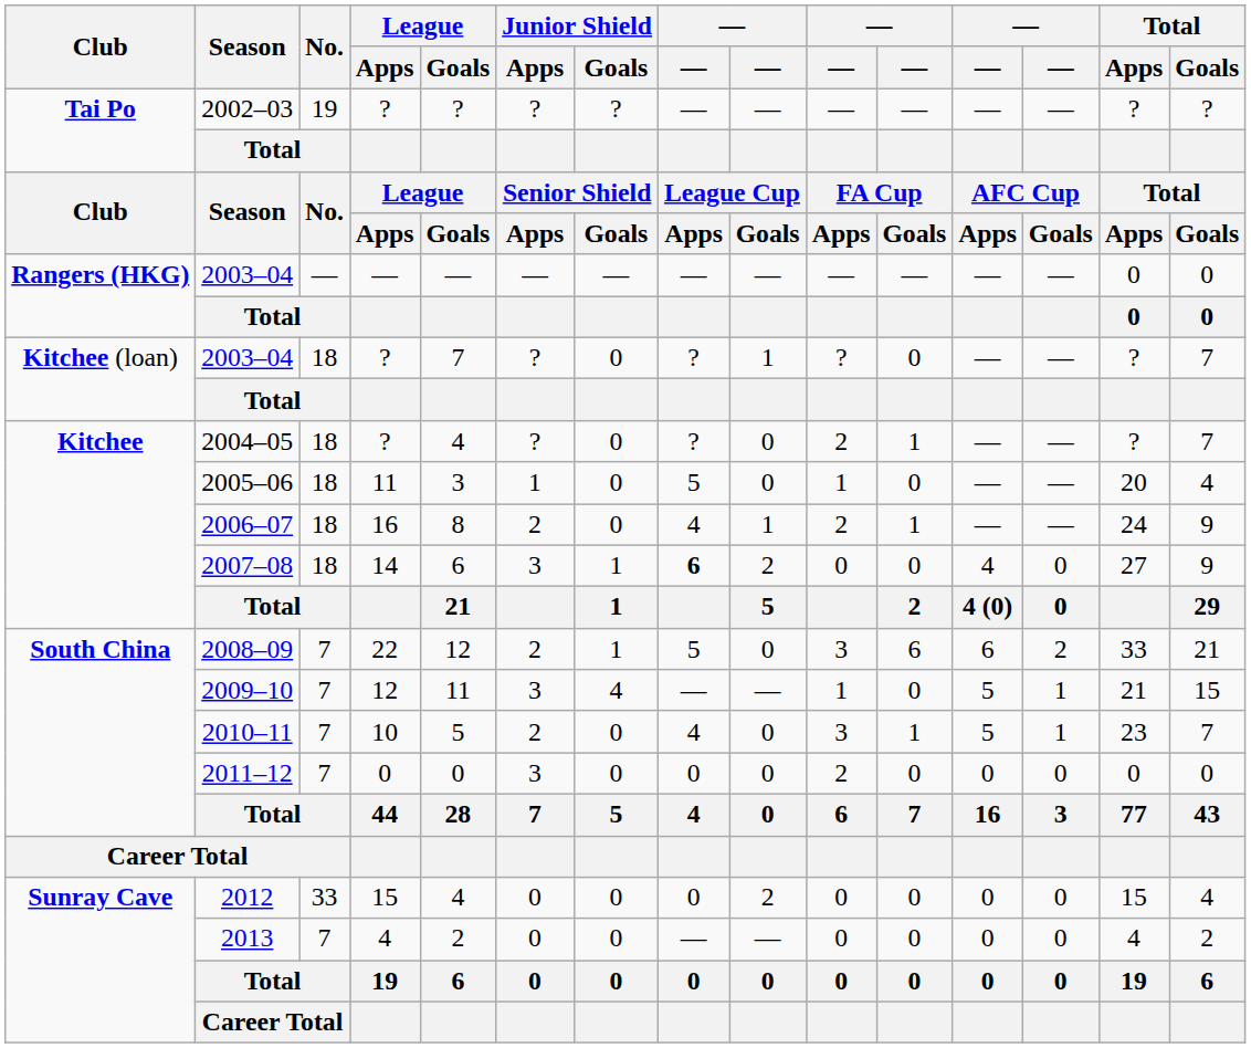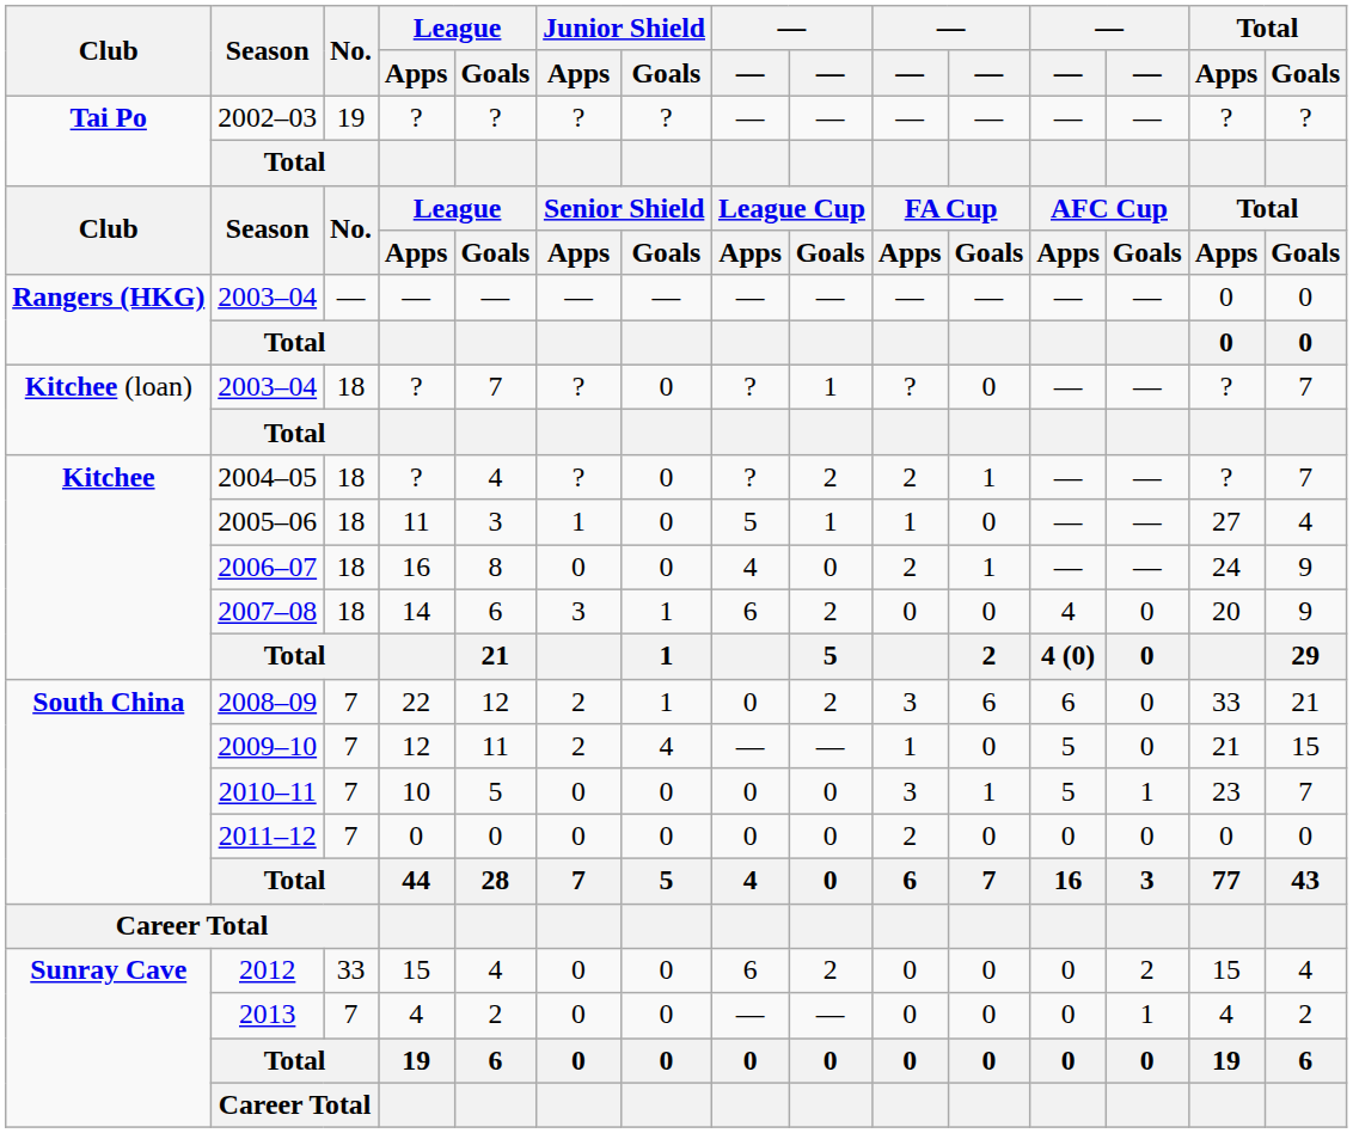 <table class="wikitable" style="text-align: center;">
 <tr>
 <th rowspan=2>Club</th>
 <th rowspan=2>Season</th>
 <th rowspan=2>No.</th>
 <th colspan=2><a href='#'>League</a></th>
 <th colspan=2><a href='#'>Junior Shield</a></th>
 <th colspan=2>—</th>
 <th colspan=2>—</th>
 <th colspan=2>—</th>
 <th colspan=2>Total</th>
 </tr>
 <tr>
 <th>Apps</th>
 <th>Goals</th>
 <th>Apps</th>
 <th>Goals</th>
 <th>—</th>
 <th>—</th>
 <th>—</th>
 <th>—</th>
 <th>—</th>
 <th>—</th>
 <th>Apps</th>
 <th>Goals</th>
 </tr>
 <tr>
 <td rowspan=2 valign="top"><strong><a href='#'>Tai Po</a></strong></td>
 <td>2002–03</td>
 <td>19</td>
 <td>?</td>
 <td>?</td>
 <td>?</td>
 <td>?</td>
 <td>—</td>
 <td>—</td>
 <td>—</td>
 <td>—</td>
 <td>—</td>
 <td>—</td>
 <td>?</td>
 <td>?</td>
 </tr>
 <tr>
 <th colspan=2>Total</th>
 <th></th>
 <th></th>
 <th></th>
 <th></th>
 <th></th>
 <th></th>
 <th></th>
 <th></th>
 <th></th>
 <th></th>
 <th></th>
 <th></th>
 </tr>
 <tr>
 <th rowspan=2>Club</th>
 <th rowspan=2>Season</th>
 <th rowspan=2>No.</th>
 <th colspan=2><a href='#'>League</a></th>
 <th colspan=2><a href='#'>Senior Shield</a></th>
 <th colspan=2><a href='#'>League Cup</a></th>
 <th colspan=2><a href='#'>FA Cup</a></th>
 <th colspan=2><a href='#'>AFC Cup</a></th>
 <th colspan=2>Total</th>
 </tr>
 <tr>
 <th>Apps</th>
 <th>Goals</th>
 <th>Apps</th>
 <th>Goals</th>
 <th>Apps</th>
 <th>Goals</th>
 <th>Apps</th>
 <th>Goals</th>
 <th>Apps</th>
 <th>Goals</th>
 <th>Apps</th>
 <th>Goals</th>
 </tr>
 <tr>
 <td rowspan=2 valign="top"><strong><a href='#'>Rangers (HKG)</a></strong></td>
 <td><a href='#'>2003–04</a></td>
 <td>—</td>
 <td>—</td>
 <td>—</td>
 <td>—</td>
 <td>—</td>
 <td>—</td>
 <td>—</td>
 <td>—</td>
 <td>—</td>
 <td>—</td>
 <td>—</td>
 <td>0</td>
 <td>0</td>
 </tr>
 <tr>
 <th colspan=2>Total</th>
 <th></th>
 <th></th>
 <th></th>
 <th></th>
 <th></th>
 <th></th>
 <th></th>
 <th></th>
 <th></th>
 <th></th>
 <th>0</th>
 <th>0</th>
 </tr>
 <tr>
 <td rowspan=2 valign="top"><strong><a href='#'>Kitchee</a></strong> (loan)</td>
 <td><a href='#'>2003–04</a></td>
 <td>18</td>
 <td>?</td>
 <td>7</td>
 <td>?</td>
 <td>0</td>
 <td>?</td>
 <td>1</td>
 <td>?</td>
 <td>0</td>
 <td>—</td>
 <td>—</td>
 <td>?</td>
 <td>7</td>
 </tr>
 <tr>
 <th colspan=2>Total</th>
 <th></th>
 <th></th>
 <th></th>
 <th></th>
 <th></th>
 <th></th>
 <th></th>
 <th></th>
 <th></th>
 <th></th>
 <th></th>
 <th></th>
 </tr>
 <tr>
 <td rowspan=5 valign="top"><strong><a href='#'>Kitchee</a></strong></td>
 <td>2004–05</td>
 <td>18</td>
 <td>?</td>
 <td>4</td>
 <td>?</td>
 <td>0</td>
 <td>?</td>
-<td>0</td>
+<td>2</td>
 <td>2</td>
 <td>1</td>
 <td>—</td>
 <td>—</td>
 <td>?</td>
 <td>7</td>
 </tr>
 <tr>
 <td>2005–06</td>
 <td>18</td>
 <td>11</td>
 <td>3</td>
 <td>1</td>
 <td>0</td>
 <td>5</td>
-<td>0</td>
+<td>1</td>
 <td>1</td>
 <td>0</td>
 <td>—</td>
 <td>—</td>
-<td>20</td>
+<td>27</td>
 <td>4</td>
 </tr>
 <tr>
 <td><a href='#'>2006–07</a></td>
 <td>18</td>
 <td>16</td>
 <td>8</td>
-<td>2</td>
+<td>0</td>
 <td>0</td>
 <td>4</td>
-<td>1</td>
+<td>0</td>
 <td>2</td>
 <td>1</td>
 <td>—</td>
 <td>—</td>
 <td>24</td>
 <td>9</td>
 </tr>
 <tr>
 <td><a href='#'>2007–08</a></td>
 <td>18</td>
 <td>14</td>
 <td>6</td>
 <td>3</td>
 <td>1</td>
-<td><strong>6</strong></td>
+<td>6</td>
 <td>2</td>
 <td>0</td>
 <td>0</td>
 <td>4</td>
 <td>0</td>
-<td>27</td>
+<td>20</td>
 <td>9</td>
 </tr>
 <tr>
 <th colspan=2>Total</th>
 <th></th>
 <th>21</th>
 <th></th>
 <th>1</th>
 <th></th>
 <th>5</th>
 <th></th>
 <th>2</th>
 <th>4 (0)</th>
 <th>0</th>
 <th></th>
 <th>29</th>
 </tr>
 <tr>
 <td rowspan=5 valign="top"><strong><a href='#'>South China</a></strong></td>
 <td><a href='#'>2008–09</a></td>
 <td>7</td>
 <td>22</td>
 <td>12</td>
 <td>2</td>
 <td>1</td>
-<td>5</td>
 <td>0</td>
+<td>2</td>
 <td>3</td>
 <td>6</td>
 <td>6</td>
-<td>2</td>
+<td>0</td>
 <td>33</td>
 <td>21</td>
 </tr>
 <tr>
 <td><a href='#'>2009–10</a></td>
 <td>7</td>
 <td>12</td>
 <td>11</td>
-<td>3</td>
+<td>2</td>
 <td>4</td>
 <td>—</td>
 <td>—</td>
 <td>1</td>
 <td>0</td>
 <td>5</td>
-<td>1</td>
+<td>0</td>
 <td>21</td>
 <td>15</td>
 </tr>
 <tr>
 <td><a href='#'>2010–11</a></td>
 <td>7</td>
 <td>10</td>
 <td>5</td>
-<td>2</td>
 <td>0</td>
-<td>4</td>
+<td>0</td>
+<td>0</td>
 <td>0</td>
 <td>3</td>
 <td>1</td>
 <td>5</td>
 <td>1</td>
 <td>23</td>
 <td>7</td>
 </tr>
 <tr>
 <td><a href='#'>2011–12</a></td>
 <td>7</td>
 <td>0</td>
 <td>0</td>
-<td>3</td>
+<td>0</td>
 <td>0</td>
 <td>0</td>
 <td>0</td>
 <td>2</td>
 <td>0</td>
 <td>0</td>
 <td>0</td>
 <td>0</td>
 <td>0</td>
 </tr>
 <tr>
 <th colspan=2>Total</th>
 <th>44</th>
 <th>28</th>
 <th>7</th>
 <th>5</th>
 <th>4</th>
 <th>0</th>
 <th>6</th>
 <th>7</th>
 <th>16</th>
 <th>3</th>
 <th>77</th>
 <th>43</th>
 </tr>
 <tr>
 <th colspan=3>Career Total</th>
 <th></th>
 <th></th>
 <th></th>
 <th></th>
 <th></th>
 <th></th>
 <th></th>
 <th></th>
 <th></th>
 <th></th>
 <th></th>
 <th></th>
 </tr>
 <tr>
 <td rowspan=5 valign="top"><strong><a href='#'>Sunray Cave</a></strong></td>
 <td><a href='#'>2012</a></td>
 <td>33</td>
 <td>15</td>
 <td>4</td>
 <td>0</td>
 <td>0</td>
-<td>0</td>
+<td>6</td>
 <td>2</td>
 <td>0</td>
 <td>0</td>
 <td>0</td>
-<td>0</td>
+<td>2</td>
 <td>15</td>
 <td>4</td>
 </tr>
 <tr>
 <td><a href='#'>2013</a></td>
 <td>7</td>
 <td>4</td>
 <td>2</td>
 <td>0</td>
 <td>0</td>
 <td>—</td>
 <td>—</td>
 <td>0</td>
 <td>0</td>
 <td>0</td>
-<td>0</td>
+<td>1</td>
 <td>4</td>
 <td>2</td>
 </tr>
 <tr>
 <th colspan=2>Total</th>
 <th>19</th>
 <th>6</th>
 <th>0</th>
 <th>0</th>
 <th>0</th>
 <th>0</th>
 <th>0</th>
 <th>0</th>
 <th>0</th>
 <th>0</th>
 <th>19</th>
 <th>6</th>
 </tr>
 <tr>
 <th colspan=2>Career Total</th>
 <th></th>
 <th></th>
 <th></th>
 <th></th>
 <th></th>
 <th></th>
 <th></th>
 <th></th>
 <th></th>
 <th></th>
 <th></th>
 <th></th>
 </tr>
 </table>
